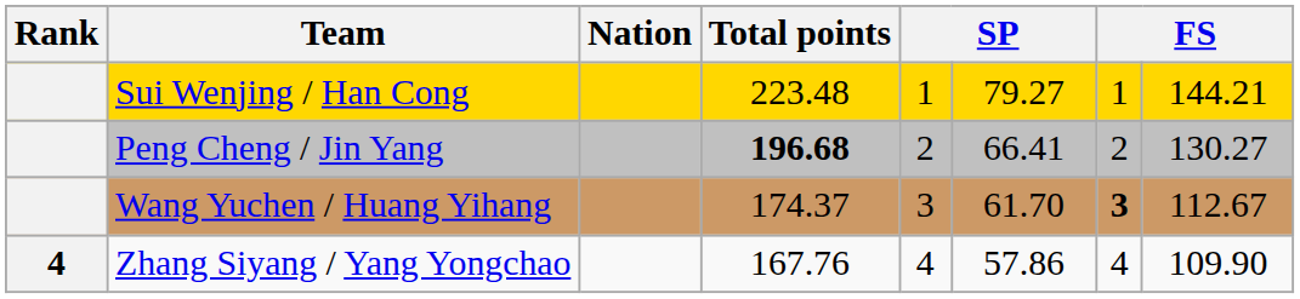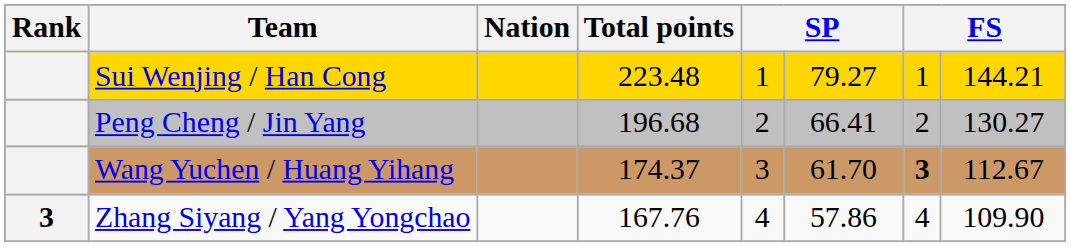 <table class="wikitable sortable" style="text-align:left">
 <tr>
 <th scope="col">Rank</th>
 <th scope="col">Team</th>
 <th scope="col">Nation</th>
 <th scope="col">Total points</th>
 <th scope="col" colspan="2" width="80px"><a href='#'>SP</a></th>
 <th scope="col" colspan="2" width="80px"><a href='#'>FS</a></th>
 </tr>
 <tr bgcolor="gold">
 <th scope="row"></th>
 <td><a href='#'>Sui Wenjing</a> / <a href='#'>Han Cong</a></td>
 <td></td>
 <td align="center">223.48</td>
 <td align="center">1</td>
 <td align="center">79.27</td>
 <td align="center">1</td>
 <td align="center">144.21</td>
 </tr>
 <tr bgcolor="silver">
 <th scope="row"></th>
 <td><a href='#'>Peng Cheng</a> / <a href='#'>Jin Yang</a></td>
 <td></td>
-<td align="center"><strong>196.68</strong></td>
+<td align="center">196.68</td>
 <td align="center">2</td>
 <td align="center">66.41</td>
 <td align="center">2</td>
 <td align="center">130.27</td>
 </tr>
 <tr bgcolor="cc9966">
 <th scope="row"></th>
 <td><a href='#'>Wang Yuchen</a> / <a href='#'>Huang Yihang</a></td>
 <td></td>
 <td align="center">174.37</td>
 <td align="center">3</td>
 <td align="center">61.70</td>
 <td align="center"><strong>3</strong></td>
 <td align="center">112.67</td>
 </tr>
 <tr>
-<th scope="row">4</th>
+<th scope="row">3</th>
 <td><a href='#'>Zhang Siyang</a> / <a href='#'>Yang Yongchao</a></td>
 <td></td>
 <td align="center">167.76</td>
 <td align="center">4</td>
 <td align="center">57.86</td>
 <td align="center">4</td>
 <td align="center">109.90</td>
 </tr>
 </table>
